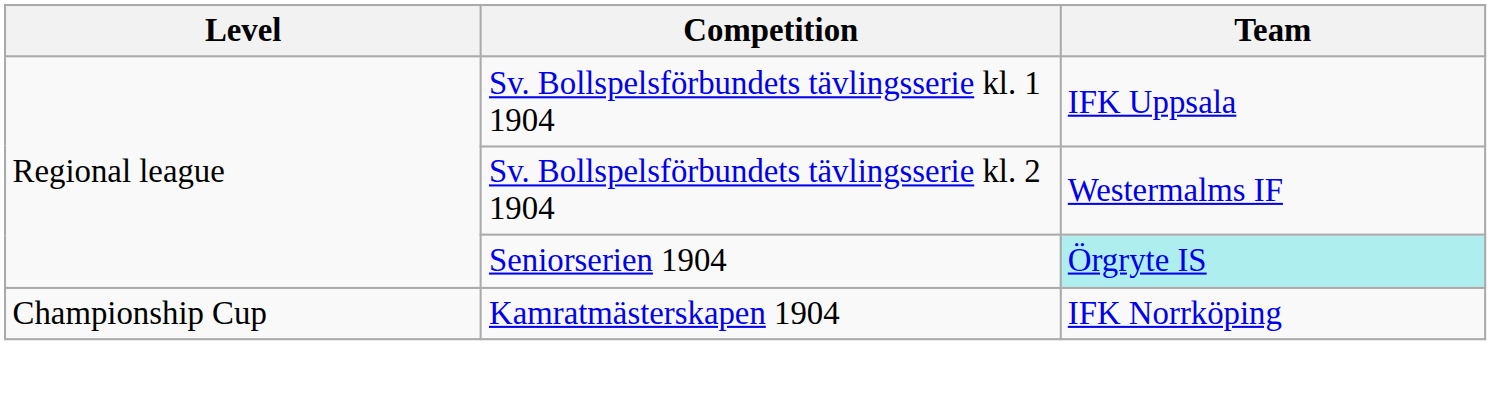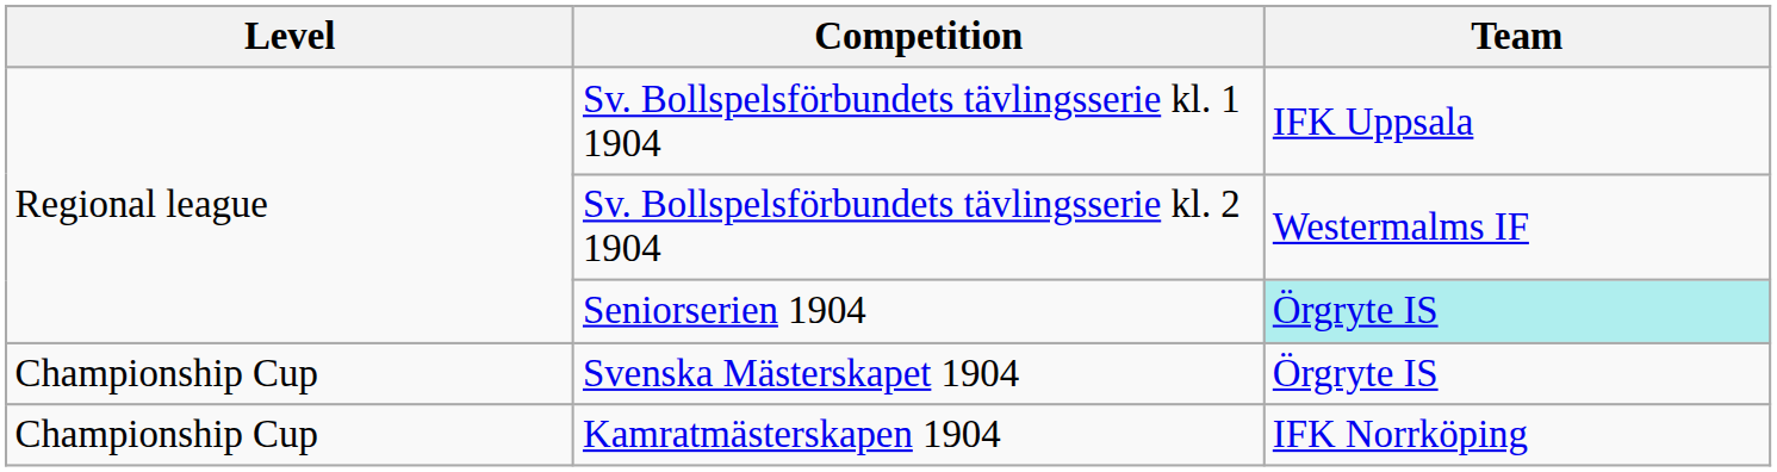 <table class="wikitable" style="text-align: left;">
 <tr>
 <th style="width: 225px;">Level</th>
 <th style="width: 275px;">Competition</th>
 <th style="width: 200px;">Team</th>
 </tr>
 <tr>
 <td rowspan=3>Regional league</td>
 <td><a href='#'>Sv. Bollspelsförbundets tävlingsserie</a> kl. 1 1904</td>
 <td><a href='#'>IFK Uppsala</a></td>
 </tr>
 <tr>
 <td><a href='#'>Sv. Bollspelsförbundets tävlingsserie</a> kl. 2 1904</td>
 <td><a href='#'>Westermalms IF</a></td>
 </tr>
 <tr>
 <td><a href='#'>Seniorserien</a> 1904</td>
 <td style="background: paleturquoise;"><a href='#'>Örgryte IS</a></td>
 </tr>
 <tr>
 <td>Championship Cup</td>
+<td><a href='#'>Svenska Mästerskapet</a> 1904</td>
+<td><a href='#'>Örgryte IS</a></td>
+</tr>
+<tr>
+<td>Championship Cup</td>
 <td><a href='#'>Kamratmästerskapen</a> 1904</td>
 <td><a href='#'>IFK Norrköping</a></td>
 </tr>
 </table>
